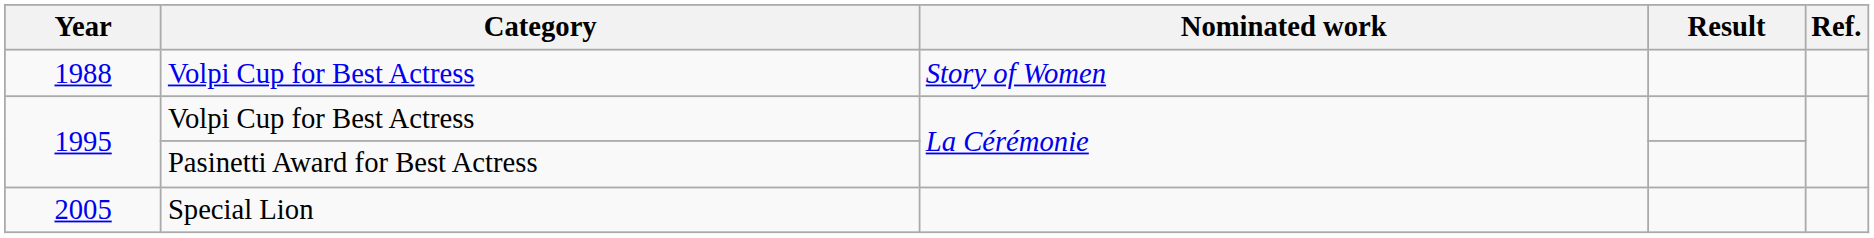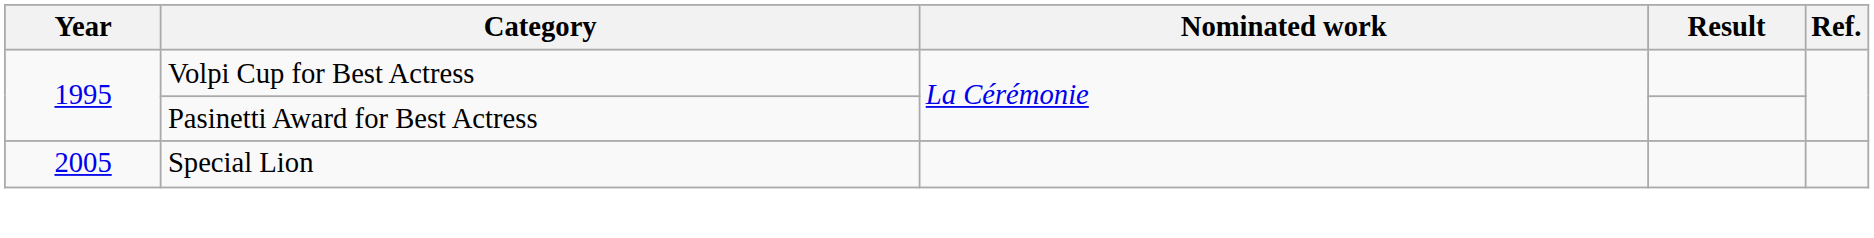 <table class=wikitable>
 <tr>
 <th scope="col" style="width:5em;">Year</th>
 <th scope="col" style="width:26em;">Category</th>
 <th scope="col" style="width:25em;">Nominated work</th>
 <th scope="col" style="width:5em;">Result</th>
 <th>Ref.</th>
-</tr>
-<tr>
-<td style="text-align:center;"><a href='#'>1988</a></td>
-<td><a href='#'>Volpi Cup for Best Actress</a></td>
-<td><em><a href='#'>Story of Women</a></em></td>
-<td></td>
-<td style="text-align:center;"></td>
 </tr>
 <tr>
 <td style="text-align:center;", rowspan=2><a href='#'>1995</a></td>
 <td>Volpi Cup for Best Actress</td>
 <td rowspan=2><em><a href='#'>La Cérémonie</a></em></td>
 <td></td>
 <td style="text-align:center;", rowspan=2></td>
 </tr>
 <tr>
 <td>Pasinetti Award for Best Actress</td>
 <td></td>
 </tr>
 <tr>
 <td style="text-align:center;"><a href='#'>2005</a></td>
 <td>Special Lion</td>
 <td></td>
 <td></td>
 <td style="text-align:center;"></td>
 </tr>
 </table>
